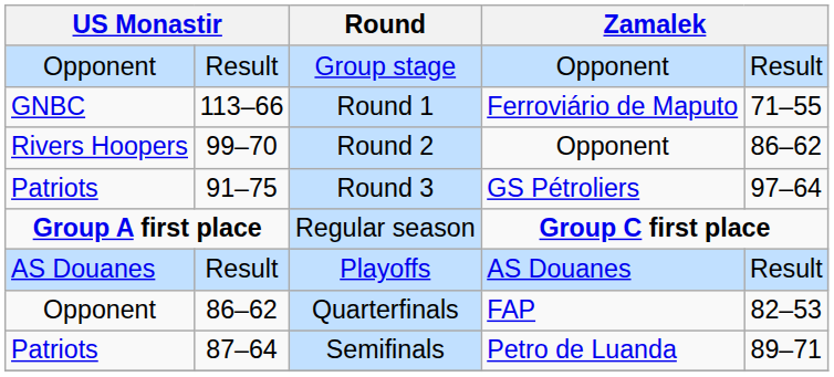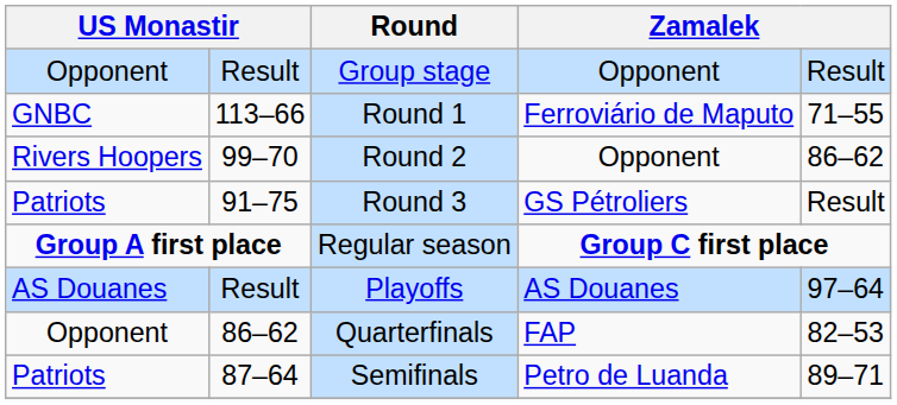 <table class="wikitable" style="text-align:center">
 <tr>
 <th colspan="2"> <a href='#'>US Monastir</a></th>
 <th>Round</th>
 <th colspan="2"> <a href='#'>Zamalek</a></th>
 </tr>
 <tr style="background:#C1E0FF">
 <td>Opponent</td>
 <td colspan="1">Result</td>
 <td><a href='#'>Group stage</a></td>
 <td>Opponent</td>
 <td colspan="1">Result</td>
 </tr>
 <tr>
 <td style="text-align:left"> <a href='#'>GNBC</a></td>
 <td>113–66</td>
 <td style="background:#C1E0FF">Round 1</td>
 <td style="text-align:left"> <a href='#'>Ferroviário de Maputo</a></td>
 <td>71–55</td>
 </tr>
 <tr>
 <td style="text-align:left"> <a href='#'>Rivers Hoopers</a></td>
 <td>99–70</td>
 <td style="background:#C1E0FF">Round 2</td>
 <td>Opponent</td>
 <td>86–62</td>
 </tr>
 <tr>
 <td style="text-align:left"> <a href='#'>Patriots</a></td>
 <td>91–75</td>
 <td style="background:#C1E0FF">Round 3</td>
 <td style="text-align:left"> <a href='#'>GS Pétroliers</a></td>
-<td>97–64</td>
+<td>Result</td>
 </tr>
 <tr>
 <td colspan="2" style="vertical-align:top"><strong><a href='#'>Group A</a> first place</strong><br></td>
 <td style="background:#C1E0FF">Regular season</td>
 <td colspan="2" style="vertical-align:top"><strong><a href='#'>Group C</a> first place</strong><br></td>
 </tr>
 <tr style="background:#C1E0FF">
 <td style="text-align:left"> <a href='#'>AS Douanes</a></td>
 <td>Result</td>
 <td><a href='#'>Playoffs</a></td>
 <td style="text-align:left"> <a href='#'>AS Douanes</a></td>
-<td>Result</td>
+<td>97–64</td>
 </tr>
 <tr>
 <td>Opponent</td>
 <td>86–62</td>
 <td style="background:#C1E0FF">Quarterfinals</td>
 <td style="text-align:left"> <a href='#'>FAP</a></td>
 <td>82–53</td>
 </tr>
 <tr>
 <td style="text-align:left"> <a href='#'>Patriots</a></td>
 <td>87–64</td>
 <td style="background:#C1E0FF">Semifinals</td>
 <td style="text-align:left"> <a href='#'>Petro de Luanda</a></td>
 <td>89–71</td>
 </tr>
 <tr>
 </tr>
 </table>
